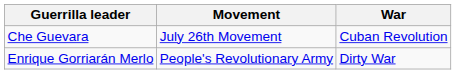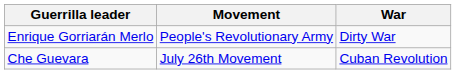 <table class="wikitable">
 <tr>
 <th>Guerrilla leader</th>
 <th>Movement</th>
 <th>War</th>
 </tr>
 <tr>
+<td><a href='#'>Enrique Gorriarán Merlo</a></td>
+<td><a href='#'>People's Revolutionary Army</a></td>
+<td><a href='#'>Dirty War</a></td>
+</tr>
+<tr>
 <td><a href='#'>Che Guevara</a></td>
 <td><a href='#'>July 26th Movement</a></td>
 <td><a href='#'>Cuban Revolution</a></td>
 </tr>
-<tr>
-<td><a href='#'>Enrique Gorriarán Merlo</a></td>
-<td><a href='#'>People's Revolutionary Army</a></td>
-<td><a href='#'>Dirty War</a></td>
-</tr>
 </table>
